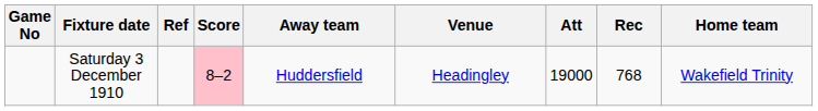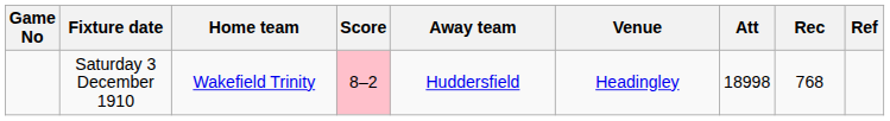 <table class="wikitable" style="text-align:center;">
 <tr>
 <th width=20 abbr="No">Game No</th>
 <th width=100 abbr="Date">Fixture date</th>
-<th width=30 abbr="Ref">Ref</th>
+<th width=150 abbr="Home team">Home team</th>
 <th width=20 abbr="Score">Score</th>
 <th width=150 abbr="Away team">Away team</th>
 <th width=150 abbr="Venue">Venue</th>
 <th width=45 abbr="Att">Att</th>
 <th width=60 abbr="Rec">Rec</th>
-<th width=150 abbr="Home team">Home team</th>
+<th width=30 abbr="Ref">Ref</th>
 </tr>
 <tr>
 <td></td>
 <td>Saturday 3 December 1910</td>
-<td></td>
+<td><a href='#'>Wakefield Trinity</a></td>
 <td style="background: pink;">8–2</td>
 <td><a href='#'>Huddersfield</a></td>
 <td><a href='#'>Headingley</a></td>
-<td>19000</td>
+<td>18998</td>
 <td>768</td>
-<td><a href='#'>Wakefield Trinity</a></td>
+<td></td>
 </tr>
 </table>
